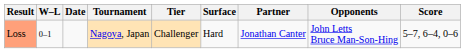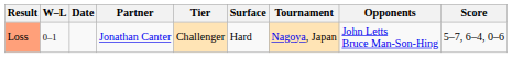 <table class="sortable wikitable">
 <tr>
 <th>Result</th>
 <th class="unsortable">W–L</th>
 <th>Date</th>
-<th>Tournament</th>
+<th>Partner</th>
 <th>Tier</th>
 <th>Surface</th>
-<th>Partner</th>
+<th>Tournament</th>
 <th>Opponents</th>
 <th class="unsortable">Score</th>
 </tr>
 <tr>
 <td style="background:#ffa07a;">Loss</td>
 <td><small>0–1</small></td>
 <td><a href='#'></a></td>
-<td style="background:moccasin;"><a href='#'>Nagoya</a>, Japan</td>
+<td> <a href='#'>Jonathan Canter</a></td>
 <td style="background:moccasin;">Challenger</td>
 <td>Hard</td>
-<td> <a href='#'>Jonathan Canter</a></td>
+<td style="background:moccasin;"><a href='#'>Nagoya</a>, Japan</td>
 <td> <a href='#'>John Letts</a> <br>  <a href='#'>Bruce Man-Son-Hing</a></td>
 <td>5–7, 6–4, 0–6</td>
 </tr>
 </table>
